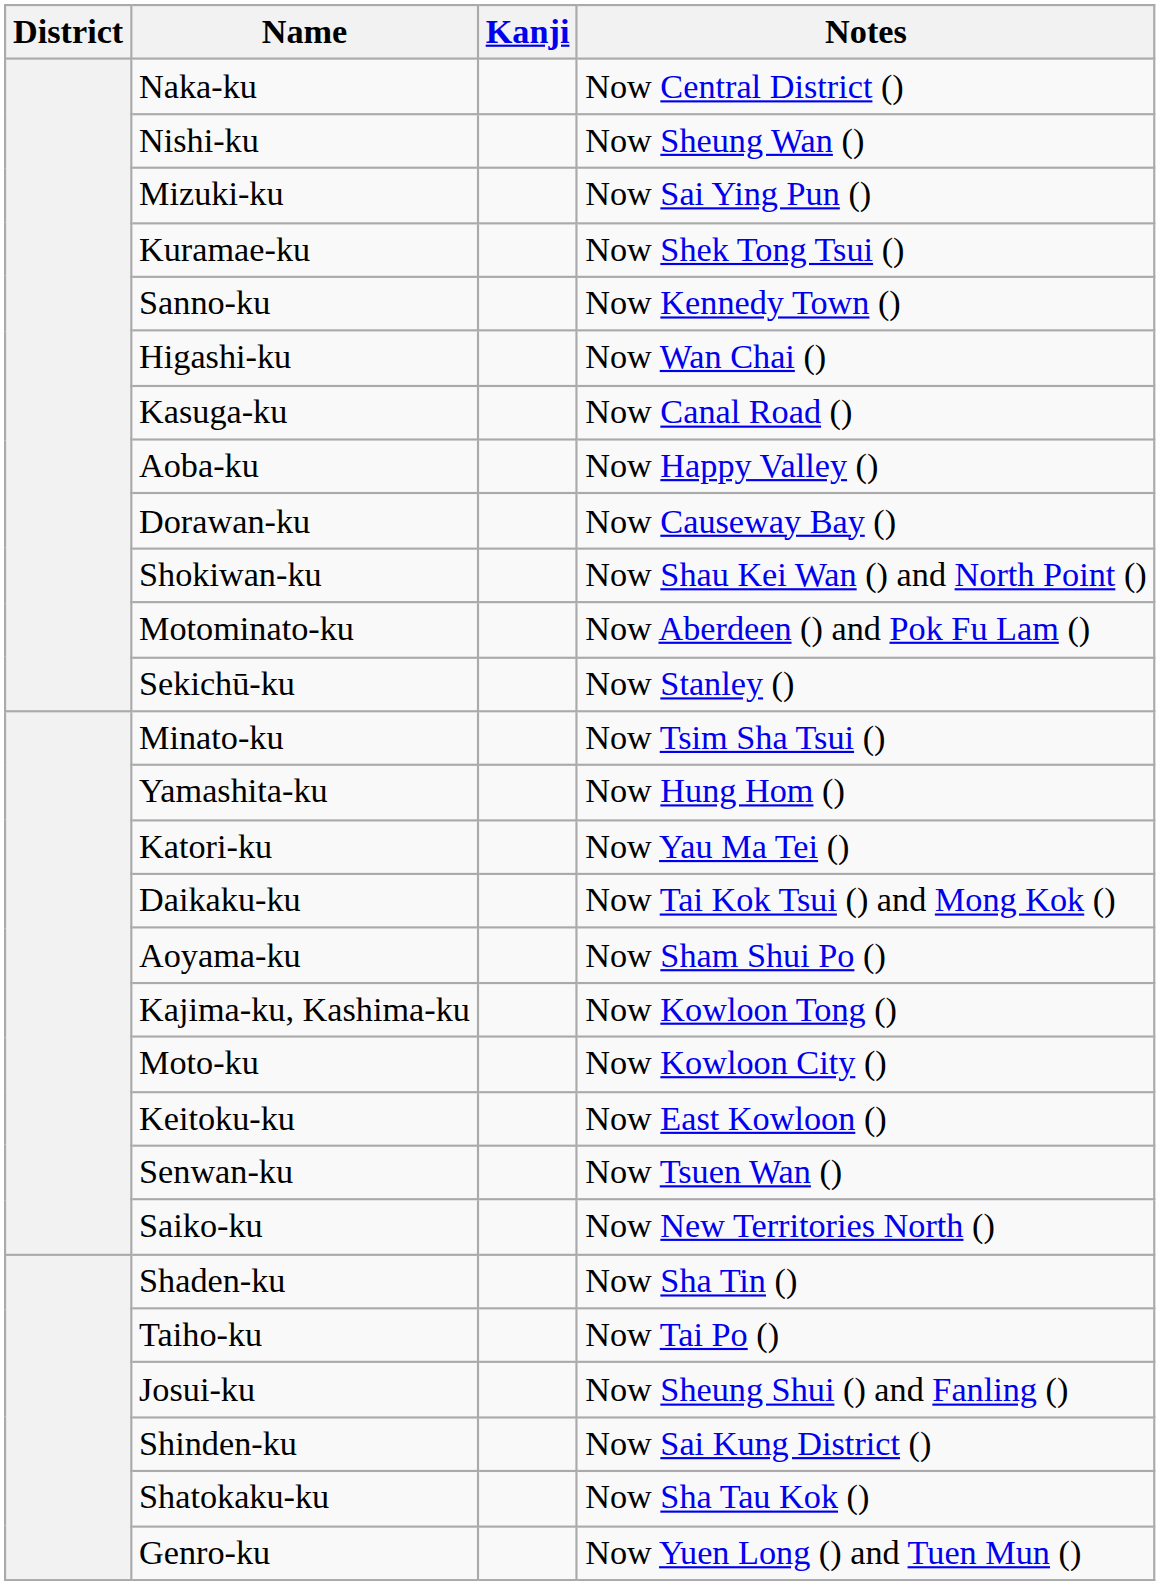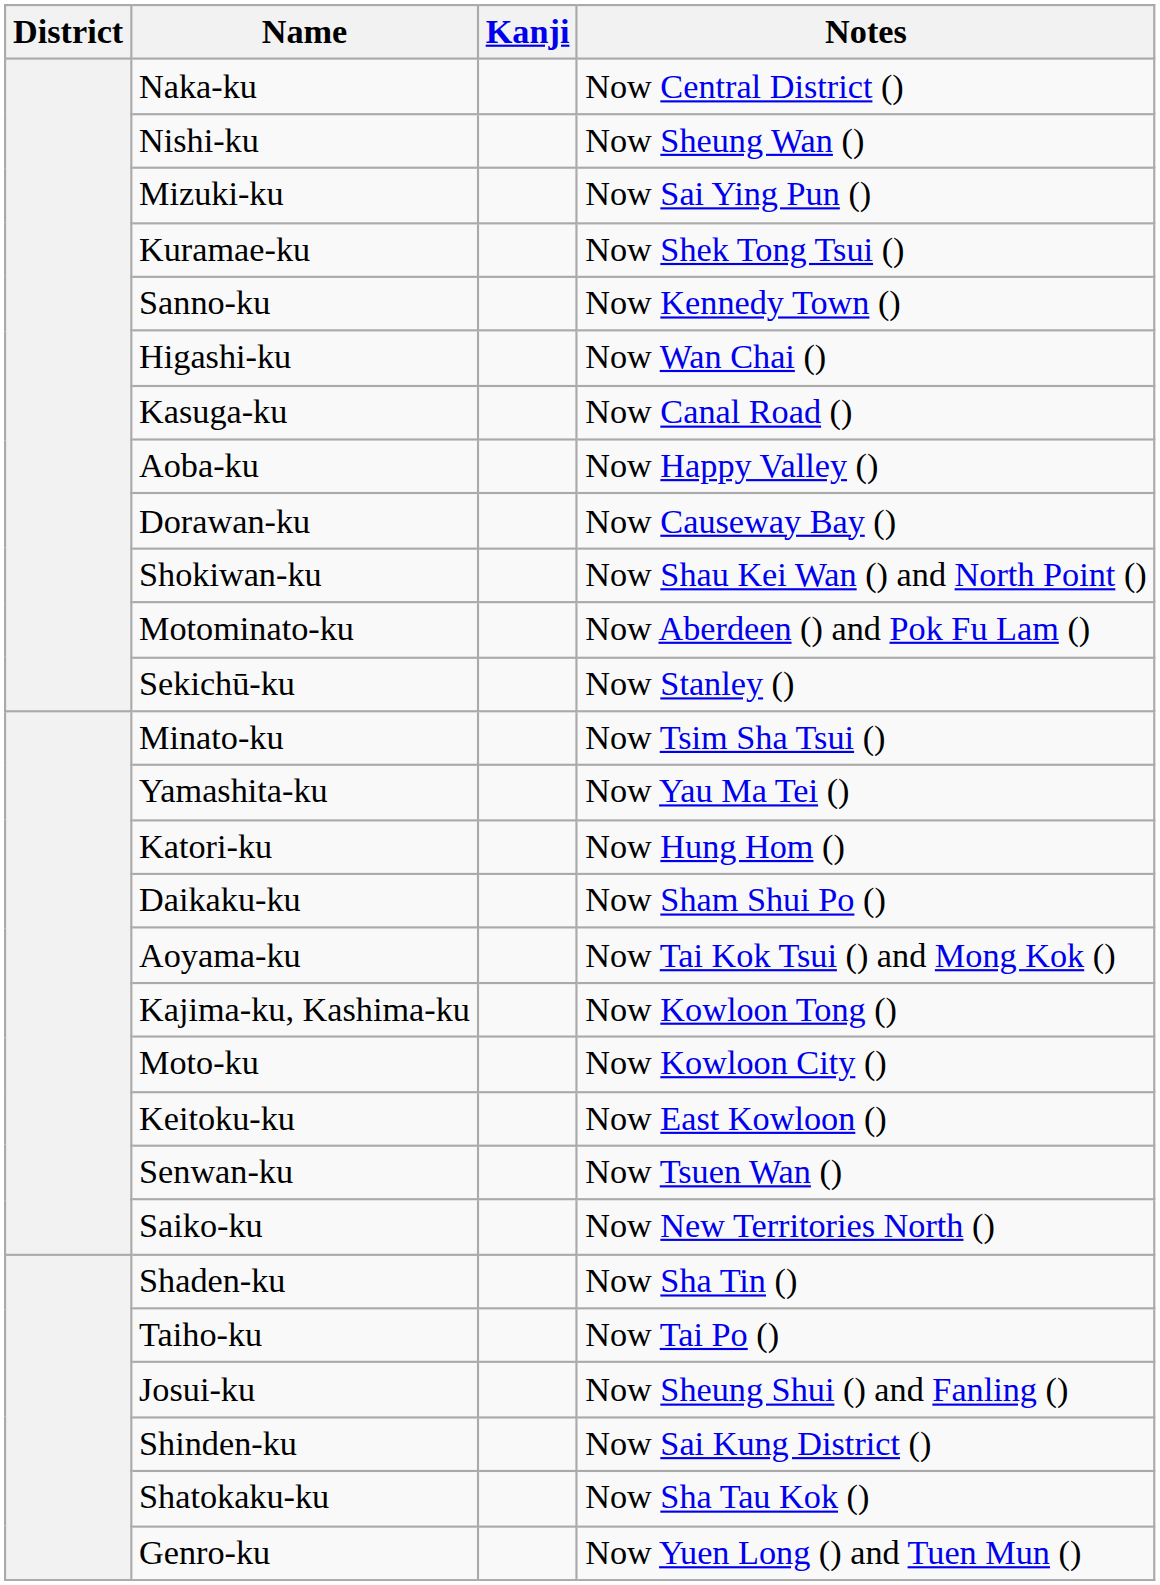 <table class="wikitable">
 <tr>
 <th>District</th>
 <th>Name</th>
 <th><a href='#'>Kanji</a></th>
 <th>Notes</th>
 </tr>
 <tr>
 <th rowspan="12"></th>
 <td>Naka-ku</td>
 <td></td>
 <td>Now <a href='#'>Central District</a> ()</td>
 </tr>
 <tr>
 <td>Nishi-ku</td>
 <td></td>
 <td>Now <a href='#'>Sheung Wan</a> ()</td>
 </tr>
 <tr>
 <td>Mizuki-ku</td>
 <td></td>
 <td>Now <a href='#'>Sai Ying Pun</a> ()</td>
 </tr>
 <tr>
 <td>Kuramae-ku</td>
 <td></td>
 <td>Now <a href='#'>Shek Tong Tsui</a> ()</td>
 </tr>
 <tr>
 <td>Sanno-ku</td>
 <td></td>
 <td>Now <a href='#'>Kennedy Town</a> ()</td>
 </tr>
 <tr>
 <td>Higashi-ku</td>
 <td></td>
 <td>Now <a href='#'>Wan Chai</a> ()</td>
 </tr>
 <tr>
 <td>Kasuga-ku</td>
 <td></td>
 <td>Now <a href='#'>Canal Road</a> ()</td>
 </tr>
 <tr>
 <td>Aoba-ku</td>
 <td></td>
 <td>Now <a href='#'>Happy Valley</a> ()</td>
 </tr>
 <tr>
 <td>Dorawan-ku</td>
 <td></td>
 <td>Now <a href='#'>Causeway Bay</a> ()</td>
 </tr>
 <tr>
 <td>Shokiwan-ku</td>
 <td></td>
 <td>Now <a href='#'>Shau Kei Wan</a> () and <a href='#'>North Point</a> ()</td>
 </tr>
 <tr>
 <td>Motominato-ku</td>
 <td></td>
 <td>Now <a href='#'>Aberdeen</a> () and <a href='#'>Pok Fu Lam</a> ()</td>
 </tr>
 <tr>
 <td>Sekichū-ku</td>
 <td></td>
 <td>Now <a href='#'>Stanley</a> ()</td>
 </tr>
 <tr>
 <th rowspan="10"></th>
 <td>Minato-ku</td>
 <td></td>
 <td>Now <a href='#'>Tsim Sha Tsui</a> ()</td>
 </tr>
 <tr>
 <td>Yamashita-ku</td>
 <td></td>
-<td>Now <a href='#'>Hung Hom</a> ()</td>
+<td>Now <a href='#'>Yau Ma Tei</a> ()</td>
 </tr>
 <tr>
 <td>Katori-ku</td>
 <td></td>
-<td>Now <a href='#'>Yau Ma Tei</a> ()</td>
+<td>Now <a href='#'>Hung Hom</a> ()</td>
 </tr>
 <tr>
 <td>Daikaku-ku</td>
 <td></td>
-<td>Now <a href='#'>Tai Kok Tsui</a> () and <a href='#'>Mong Kok</a> ()</td>
+<td>Now <a href='#'>Sham Shui Po</a> ()</td>
 </tr>
 <tr>
 <td>Aoyama-ku</td>
 <td></td>
-<td>Now <a href='#'>Sham Shui Po</a> ()</td>
+<td>Now <a href='#'>Tai Kok Tsui</a> () and <a href='#'>Mong Kok</a> ()</td>
 </tr>
 <tr>
 <td>Kajima-ku, Kashima-ku</td>
 <td></td>
 <td>Now <a href='#'>Kowloon Tong</a> ()</td>
 </tr>
 <tr>
 <td>Moto-ku</td>
 <td></td>
 <td>Now <a href='#'>Kowloon City</a> ()</td>
 </tr>
 <tr>
 <td>Keitoku-ku</td>
 <td></td>
 <td>Now <a href='#'>East Kowloon</a> ()</td>
 </tr>
 <tr>
 <td>Senwan-ku</td>
 <td></td>
 <td>Now <a href='#'>Tsuen Wan</a> ()</td>
 </tr>
 <tr>
 <td>Saiko-ku</td>
 <td></td>
 <td>Now <a href='#'>New Territories North</a> ()</td>
 </tr>
 <tr>
 <th rowspan="6"></th>
 <td>Shaden-ku</td>
 <td></td>
 <td>Now <a href='#'>Sha Tin</a> ()</td>
 </tr>
 <tr>
 <td>Taiho-ku</td>
 <td></td>
 <td>Now <a href='#'>Tai Po</a> ()</td>
 </tr>
 <tr>
 <td>Josui-ku</td>
 <td></td>
 <td>Now <a href='#'>Sheung Shui</a> () and <a href='#'>Fanling</a> ()</td>
 </tr>
 <tr>
 <td>Shinden-ku</td>
 <td></td>
 <td>Now <a href='#'>Sai Kung District</a> ()</td>
 </tr>
 <tr>
 <td>Shatokaku-ku</td>
 <td></td>
 <td>Now <a href='#'>Sha Tau Kok</a> ()</td>
 </tr>
 <tr>
 <td>Genro-ku</td>
 <td></td>
 <td>Now <a href='#'>Yuen Long</a> () and <a href='#'>Tuen Mun</a> ()</td>
 </tr>
 </table>
